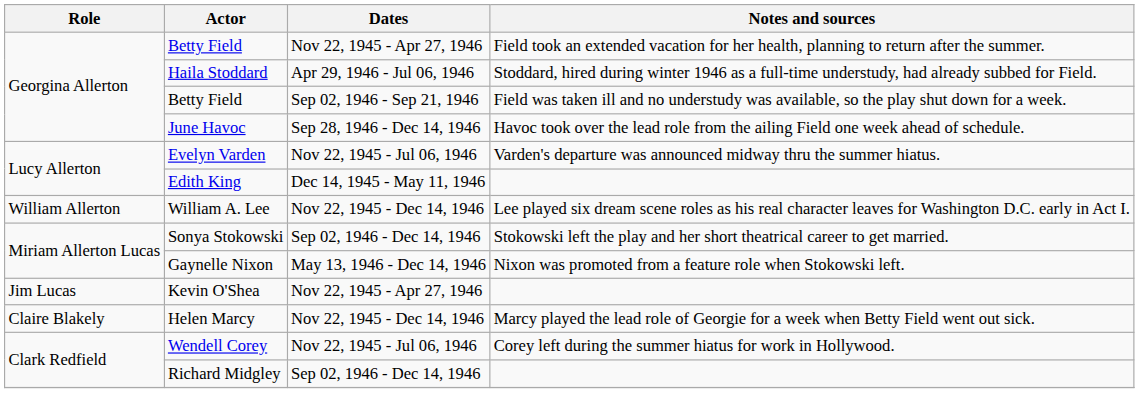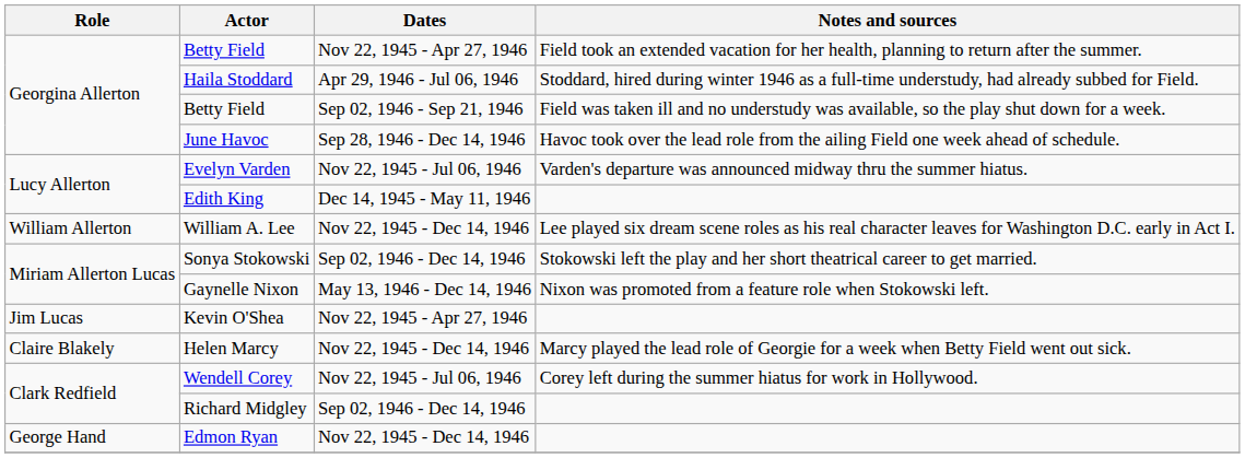 <table class="wikitable sortable plainrowheaders" style="font-size: 90%">
 <tr>
 <th scope="col">Role</th>
 <th scope="col">Actor</th>
 <th scope="col">Dates</th>
 <th scope="col">Notes and sources</th>
 </tr>
 <tr>
 <td rowspan=4>Georgina Allerton</td>
 <td><a href='#'>Betty Field</a></td>
 <td>Nov 22, 1945 - Apr 27, 1946</td>
 <td>Field took an extended vacation for her health, planning to return after the summer.</td>
 </tr>
 <tr>
 <td><a href='#'>Haila Stoddard</a></td>
 <td>Apr 29, 1946 - Jul 06, 1946</td>
 <td>Stoddard, hired during winter 1946 as a full-time understudy, had already subbed for Field.</td>
 </tr>
 <tr>
 <td>Betty Field</td>
 <td>Sep 02, 1946 - Sep 21, 1946</td>
 <td>Field was taken ill and no understudy was available, so the play shut down for a week.</td>
 </tr>
 <tr>
 <td><a href='#'>June Havoc</a></td>
 <td>Sep 28, 1946 - Dec 14, 1946</td>
 <td>Havoc took over the lead role from the ailing Field one week ahead of schedule.</td>
 </tr>
 <tr>
 <td rowspan=2>Lucy Allerton</td>
 <td><a href='#'>Evelyn Varden</a></td>
 <td>Nov 22, 1945 - Jul 06, 1946</td>
 <td>Varden's departure was announced midway thru the summer hiatus.</td>
 </tr>
 <tr>
 <td><a href='#'>Edith King</a></td>
 <td>Dec 14, 1945 - May 11, 1946</td>
 <td></td>
 </tr>
 <tr>
 <td>William Allerton</td>
 <td>William A. Lee</td>
 <td>Nov 22, 1945 - Dec 14, 1946</td>
 <td>Lee played six dream scene roles as his real character leaves for Washington D.C. early in Act I.</td>
 </tr>
 <tr>
 <td rowspan=2>Miriam Allerton Lucas</td>
 <td>Sonya Stokowski</td>
 <td>Sep 02, 1946 - Dec 14, 1946</td>
 <td>Stokowski left the play and her short theatrical career to get married.</td>
 </tr>
 <tr>
 <td>Gaynelle Nixon</td>
 <td>May 13, 1946 - Dec 14, 1946</td>
 <td>Nixon was promoted from a feature role when Stokowski left.</td>
 </tr>
 <tr>
 <td>Jim Lucas</td>
 <td>Kevin O'Shea</td>
 <td>Nov 22, 1945 - Apr 27, 1946</td>
 <td></td>
 </tr>
 <tr>
 <td>Claire Blakely</td>
 <td>Helen Marcy</td>
 <td>Nov 22, 1945 - Dec 14, 1946</td>
 <td>Marcy played the lead role of Georgie for a week when Betty Field went out sick.</td>
 </tr>
 <tr>
 <td rowspan=2>Clark Redfield</td>
 <td><a href='#'>Wendell Corey</a></td>
 <td>Nov 22, 1945 - Jul 06, 1946</td>
 <td>Corey left during the summer hiatus for work in Hollywood.</td>
 </tr>
 <tr>
 <td>Richard Midgley</td>
 <td>Sep 02, 1946 - Dec 14, 1946</td>
 <td></td>
 </tr>
 <tr>
+<td>George Hand</td>
+<td><a href='#'>Edmon Ryan</a></td>
+<td>Nov 22, 1945 - Dec 14, 1946</td>
+<td></td>
+</tr>
+<tr>
 </tr>
 </table>
